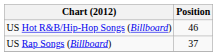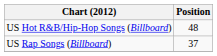 <table class="wikitable">
 <tr>
 <th scope="col">Chart (2012)</th>
 <th scope="col">Position</th>
 </tr>
 <tr>
 <td>US <a href='#'>Hot R&B/Hip-Hop Songs</a> (<em><a href='#'>Billboard</a></em>)</td>
-<td style="text-align:center;">46</td>
+<td style="text-align:center;">48</td>
 </tr>
 <tr>
 <td>US <a href='#'>Rap Songs</a> (<em><a href='#'>Billboard</a></em>)</td>
 <td style="text-align:center;">37</td>
 </tr>
 <tr>
 </tr>
 </table>
